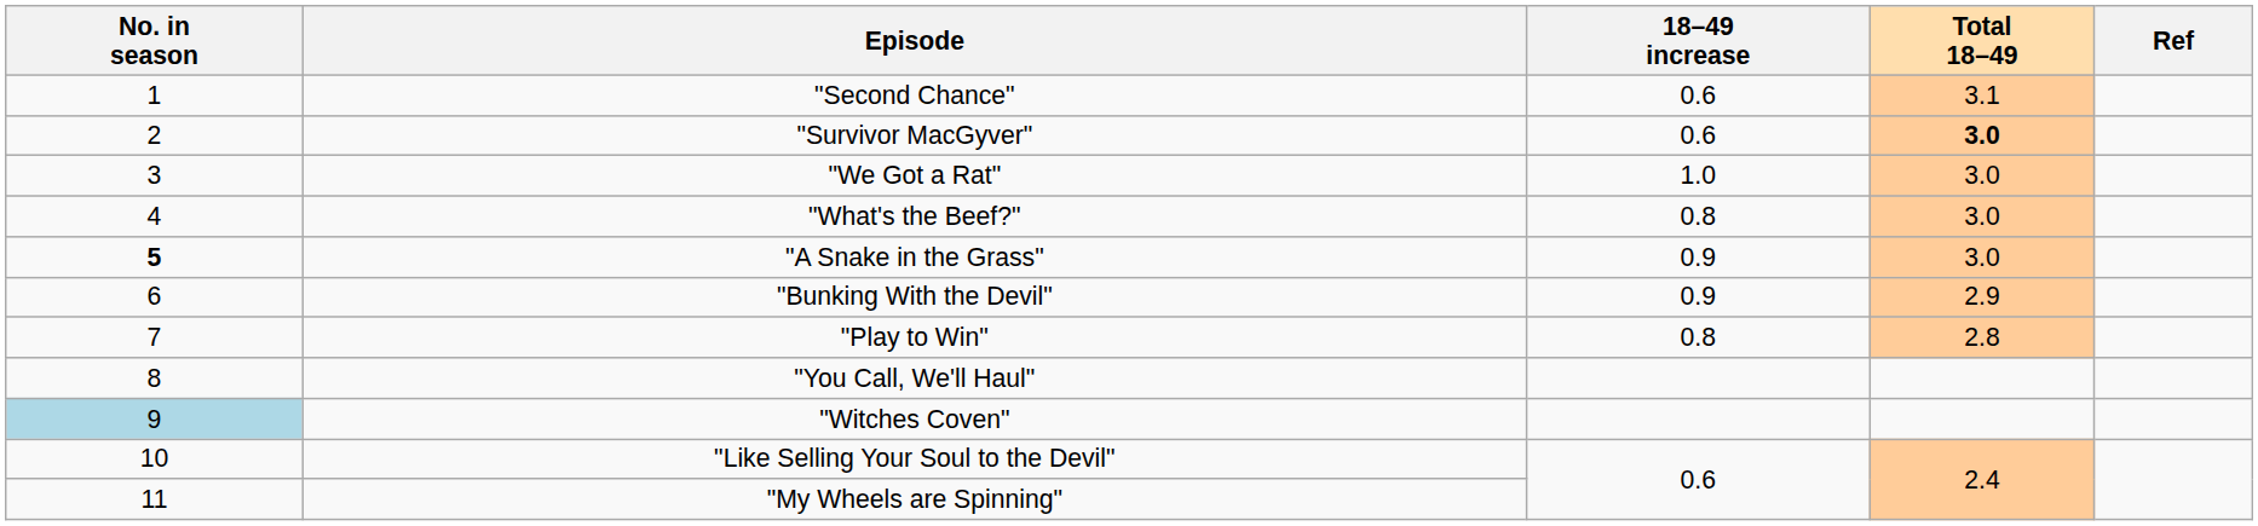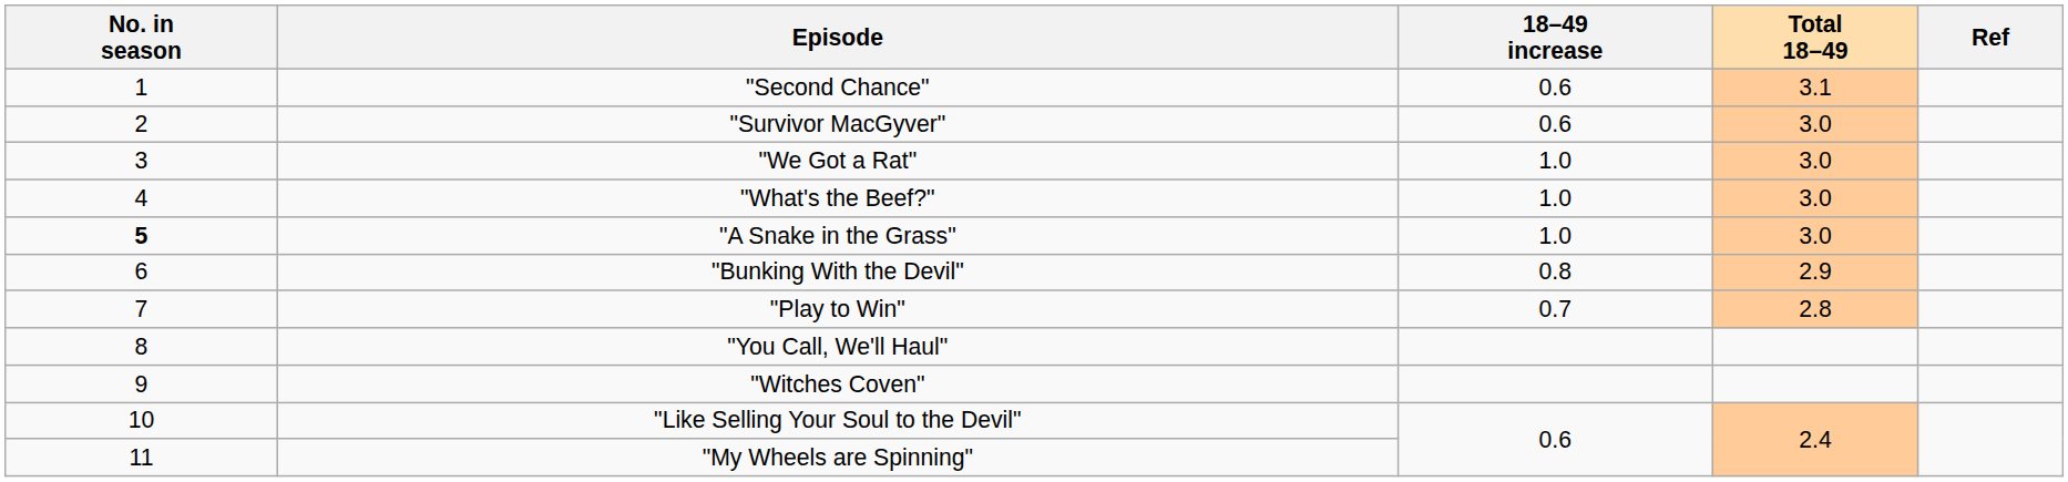 <table class="wikitable plainrowheaders" style="font-size:90%; text-align:center; width: 100%">
 <tr>
 <th scope="col">No. in<br>season</th>
 <th scope="col">Episode</th>
 <th scope="col">18–49<br>increase</th>
 <th scope="col" style="width:10%; background:#ffdead;" scope="col">Total<br>18–49</th>
 <th scope="col">Ref</th>
 </tr>
 <tr>
 <td>1</td>
 <td>"Second Chance"</td>
 <td>0.6</td>
 <td style="background:#fc9;">3.1</td>
 <td></td>
 </tr>
 <tr>
 <td>2</td>
 <td>"Survivor MacGyver"</td>
 <td>0.6</td>
-<td style="background:#fc9;"><strong>3.0</strong></td>
+<td style="background:#fc9;">3.0</td>
 <td></td>
 </tr>
 <tr>
 <td>3</td>
 <td>"We Got a Rat"</td>
 <td>1.0</td>
 <td style="background:#fc9;">3.0</td>
 <td></td>
 </tr>
 <tr>
 <td>4</td>
 <td>"What's the Beef?"</td>
-<td>0.8</td>
+<td>1.0</td>
 <td style="background:#fc9;">3.0</td>
 <td></td>
 </tr>
 <tr>
 <td><strong>5</strong></td>
 <td>"A Snake in the Grass"</td>
-<td>0.9</td>
+<td>1.0</td>
 <td style="background:#fc9;">3.0</td>
 <td></td>
 </tr>
 <tr>
 <td>6</td>
 <td>"Bunking With the Devil"</td>
-<td>0.9</td>
+<td>0.8</td>
 <td style="background:#fc9;">2.9</td>
 <td></td>
 </tr>
 <tr>
 <td>7</td>
 <td>"Play to Win"</td>
-<td>0.8</td>
+<td>0.7</td>
 <td style="background:#fc9;">2.8</td>
 <td></td>
 </tr>
 <tr>
 <td>8</td>
 <td>"You Call, We'll Haul"</td>
 <td></td>
 <td></td>
 <td></td>
 </tr>
 <tr>
-<td style="background: lightblue;">9</td>
+<td>9</td>
 <td>"Witches Coven"</td>
 <td></td>
 <td></td>
 <td></td>
 </tr>
 <tr>
 <td>10</td>
 <td>"Like Selling Your Soul to the Devil"</td>
 <td rowspan="2">0.6</td>
 <td rowspan="2" style="background:#fc9;">2.4</td>
 <td rowspan="2"></td>
 </tr>
 <tr>
 <td>11</td>
 <td>"My Wheels are Spinning"</td>
 </tr>
 </table>
